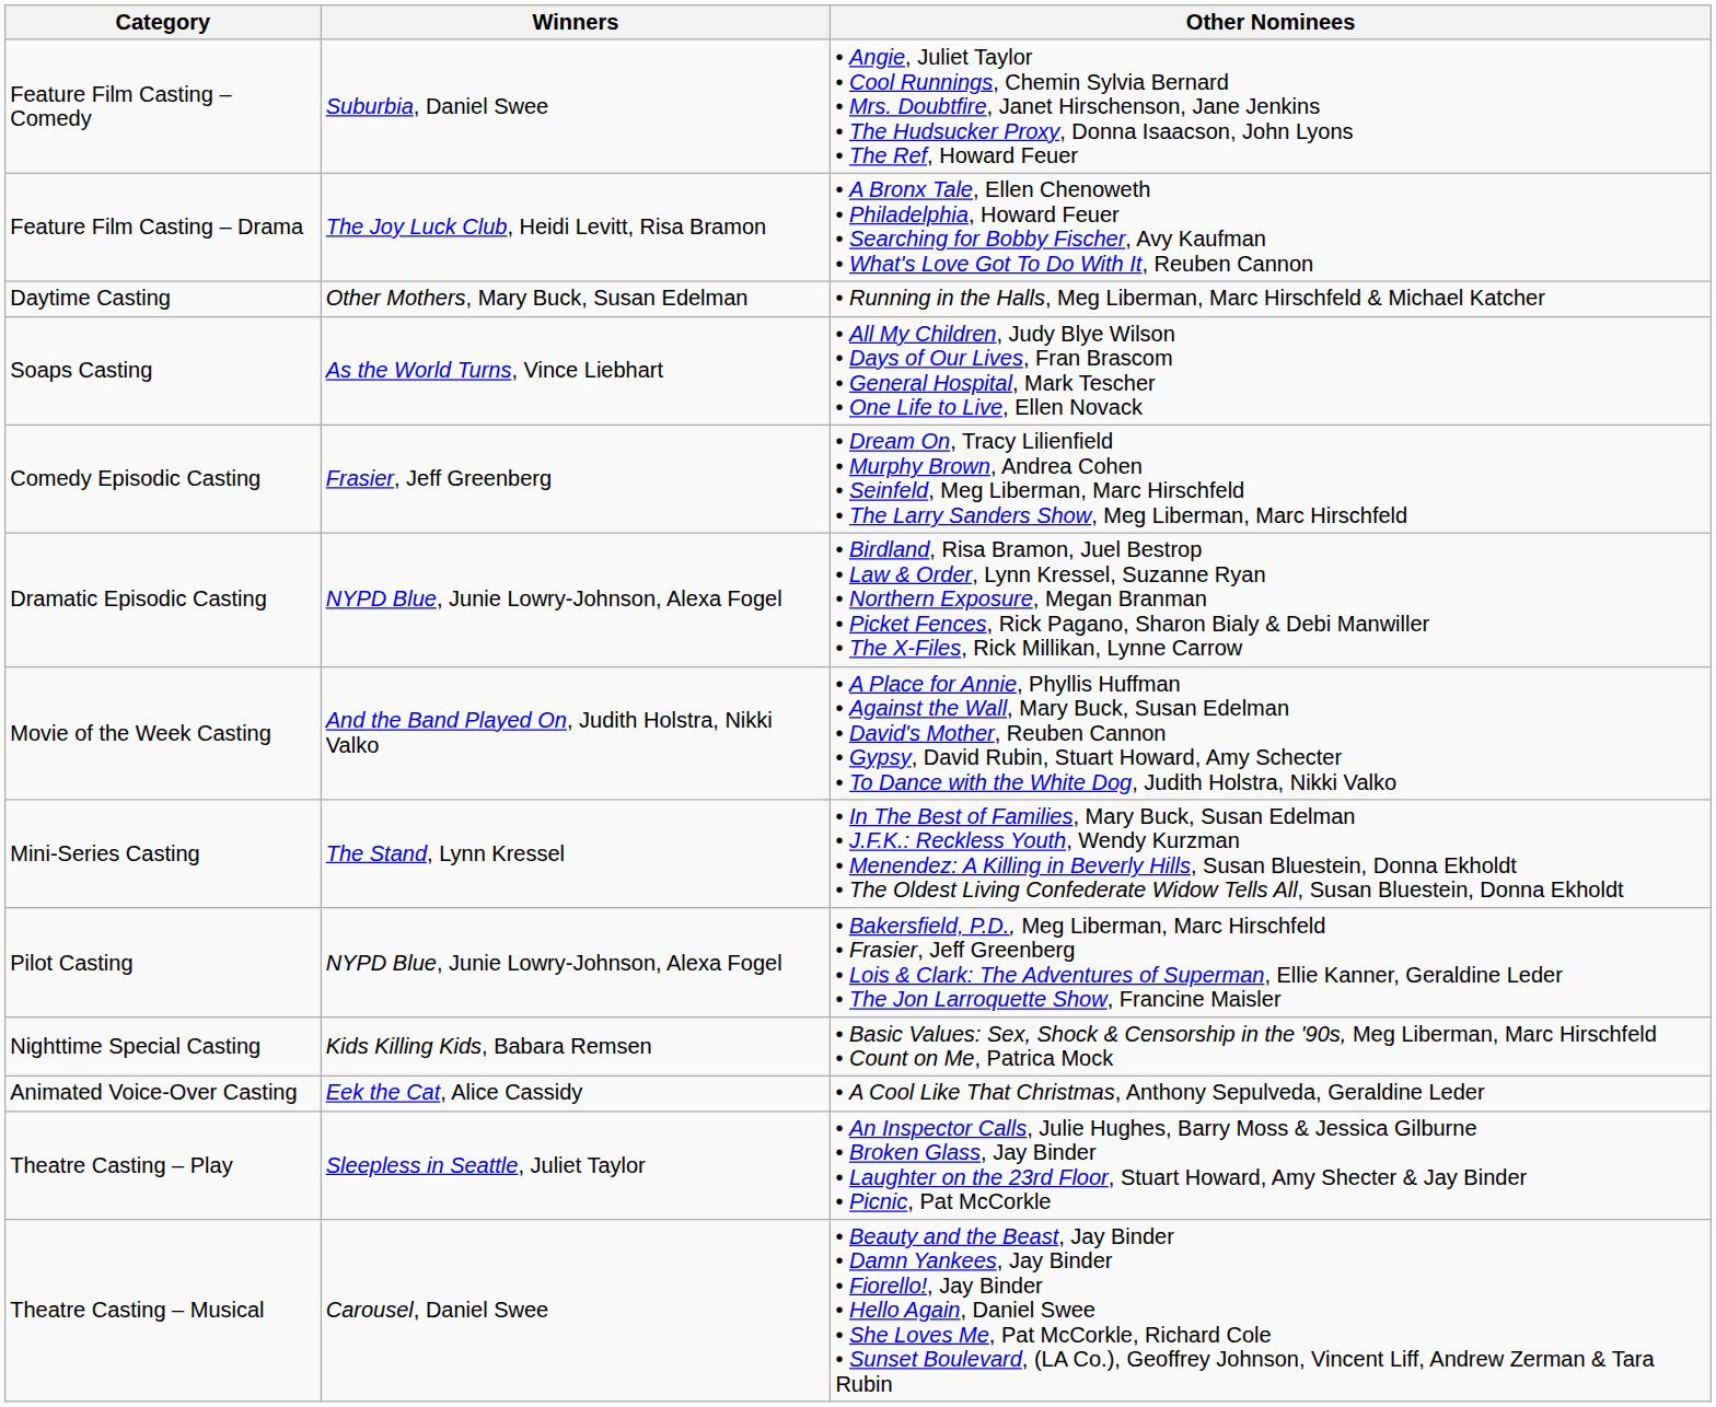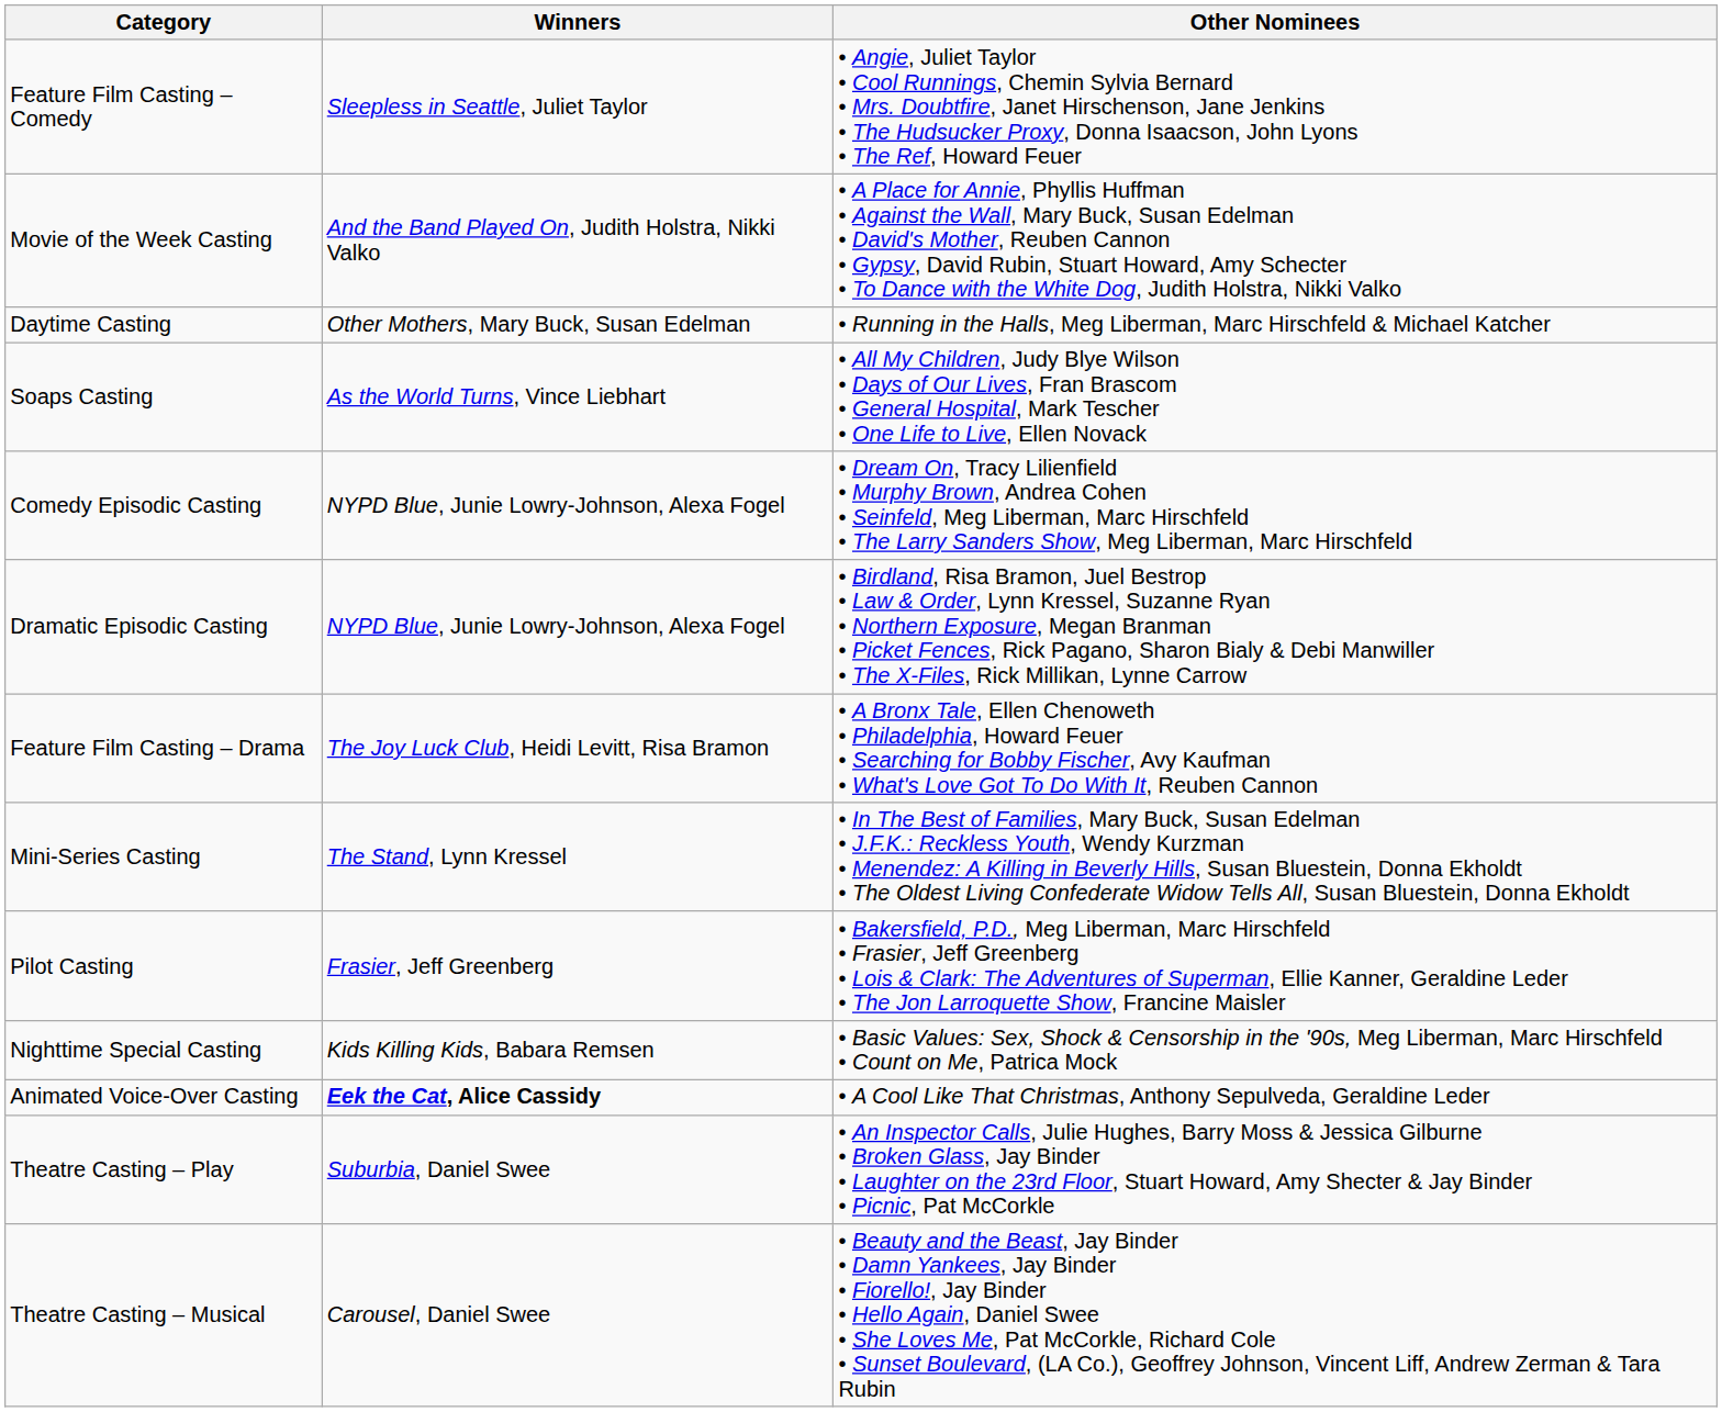 <table class="wikitable">
 <tr>
 <th>Category</th>
 <th>Winners</th>
 <th>Other Nominees</th>
 </tr>
 <tr>
 <td>Feature Film Casting – Comedy</td>
-<td><em><a href='#'>Suburbia</a></em>, Daniel Swee</td>
+<td><em><a href='#'>Sleepless in Seattle</a></em>, Juliet Taylor</td>
 <td>• <em><a href='#'>Angie</a></em>, Juliet Taylor<br>• <em><a href='#'>Cool Runnings</a></em>, Chemin Sylvia Bernard<br>• <em><a href='#'>Mrs. Doubtfire</a></em>, Janet Hirschenson, Jane Jenkins<br>• <em><a href='#'>The Hudsucker Proxy</a></em>, Donna Isaacson, John Lyons<br>• <em><a href='#'>The Ref</a></em>, Howard Feuer</td>
 </tr>
 <tr>
-<td>Feature Film Casting – Drama</td>
-<td><em><a href='#'>The Joy Luck Club</a></em>, Heidi Levitt, Risa Bramon</td>
-<td>• <em><a href='#'>A Bronx Tale</a></em>, Ellen Chenoweth<br>• <em><a href='#'>Philadelphia</a></em>, Howard Feuer<br>• <em><a href='#'>Searching for Bobby Fischer</a></em>, Avy Kaufman<br>• <em><a href='#'>What's Love Got To Do With It</a></em>, Reuben Cannon</td>
+<td>Movie of the Week Casting</td>
+<td><em><a href='#'>And the Band Played On</a></em>, Judith Holstra, Nikki Valko</td>
+<td>• <em><a href='#'>A Place for Annie</a></em>, Phyllis Huffman<br>• <em><a href='#'>Against the Wall</a></em>, Mary Buck, Susan Edelman<br>• <em><a href='#'>David's Mother</a></em>, Reuben Cannon<br>• <em><a href='#'>Gypsy</a></em>, David Rubin, Stuart Howard, Amy Schecter<br>• <em><a href='#'>To Dance with the White Dog</a></em>, Judith Holstra, Nikki Valko</td>
 </tr>
 <tr>
 <td>Daytime Casting</td>
 <td><em>Other Mothers</em>, Mary Buck, Susan Edelman</td>
 <td>• <em>Running in the Halls</em>, Meg Liberman, Marc Hirschfeld & Michael Katcher</td>
 </tr>
 <tr>
 <td>Soaps Casting</td>
 <td><em><a href='#'>As the World Turns</a></em>, Vince Liebhart</td>
 <td>• <em><a href='#'>All My Children</a></em>, Judy Blye Wilson<br>• <em><a href='#'>Days of Our Lives</a></em>, Fran Brascom<br>• <em><a href='#'>General Hospital</a></em>, Mark Tescher<br>• <em><a href='#'>One Life to Live</a></em>, Ellen Novack</td>
 </tr>
 <tr>
 <td>Comedy Episodic Casting</td>
-<td><em><a href='#'>Frasier</a></em>, Jeff Greenberg</td>
+<td><em>NYPD Blue</em>, Junie Lowry-Johnson, Alexa Fogel</td>
 <td>• <em><a href='#'>Dream On</a></em>, Tracy Lilienfield<br>• <em><a href='#'>Murphy Brown</a></em>, Andrea Cohen<br>• <em><a href='#'>Seinfeld</a></em>, Meg Liberman, Marc Hirschfeld<br>• <em><a href='#'>The Larry Sanders Show</a></em>, Meg Liberman, Marc Hirschfeld</td>
 </tr>
 <tr>
 <td>Dramatic Episodic Casting</td>
 <td><em><a href='#'>NYPD Blue</a></em>, Junie Lowry-Johnson, Alexa Fogel</td>
 <td>• <em><a href='#'>Birdland</a></em>, Risa Bramon, Juel Bestrop<br>• <em><a href='#'>Law & Order</a></em>, Lynn Kressel, Suzanne Ryan<br>• <em><a href='#'>Northern Exposure</a></em>, Megan Branman<br>• <em><a href='#'>Picket Fences</a></em>, Rick Pagano, Sharon Bialy & Debi Manwiller<br>• <em><a href='#'>The X-Files</a></em>, Rick Millikan, Lynne Carrow</td>
 </tr>
 <tr>
-<td>Movie of the Week Casting</td>
-<td><em><a href='#'>And the Band Played On</a></em>, Judith Holstra, Nikki Valko</td>
-<td>• <em><a href='#'>A Place for Annie</a></em>, Phyllis Huffman<br>• <em><a href='#'>Against the Wall</a></em>, Mary Buck, Susan Edelman<br>• <em><a href='#'>David's Mother</a></em>, Reuben Cannon<br>• <em><a href='#'>Gypsy</a></em>, David Rubin, Stuart Howard, Amy Schecter<br>• <em><a href='#'>To Dance with the White Dog</a></em>, Judith Holstra, Nikki Valko</td>
+<td>Feature Film Casting – Drama</td>
+<td><em><a href='#'>The Joy Luck Club</a></em>, Heidi Levitt, Risa Bramon</td>
+<td>• <em><a href='#'>A Bronx Tale</a></em>, Ellen Chenoweth<br>• <em><a href='#'>Philadelphia</a></em>, Howard Feuer<br>• <em><a href='#'>Searching for Bobby Fischer</a></em>, Avy Kaufman<br>• <em><a href='#'>What's Love Got To Do With It</a></em>, Reuben Cannon</td>
 </tr>
 <tr>
 <td>Mini-Series Casting</td>
 <td><em><a href='#'>The Stand</a></em>, Lynn Kressel</td>
 <td>• <em><a href='#'>In The Best of Families</a></em>, Mary Buck, Susan Edelman<br>• <em><a href='#'>J.F.K.: Reckless Youth</a></em>, Wendy Kurzman<br>• <em><a href='#'>Menendez: A Killing in Beverly Hills</a></em>, Susan Bluestein, Donna Ekholdt<br>• <em>The Oldest Living Confederate Widow Tells All</em>, Susan Bluestein, Donna Ekholdt</td>
 </tr>
 <tr>
 <td>Pilot Casting</td>
-<td><em>NYPD Blue</em>, Junie Lowry-Johnson, Alexa Fogel</td>
+<td><em><a href='#'>Frasier</a></em>, Jeff Greenberg</td>
 <td>• <em><a href='#'>Bakersfield, P.D.</a>,</em> Meg Liberman, Marc Hirschfeld<br>• <em>Frasier</em>, Jeff Greenberg<br>• <em><a href='#'>Lois & Clark: The Adventures of Superman</a></em>, Ellie Kanner, Geraldine Leder<br>• <em><a href='#'>The Jon Larroquette Show</a></em>, Francine Maisler</td>
 </tr>
 <tr>
 <td>Nighttime Special Casting</td>
 <td><em>Kids Killing Kids</em>, Babara Remsen</td>
 <td>• <em>Basic Values: Sex, Shock & Censorship in the '90s,</em> Meg Liberman, Marc Hirschfeld<br>• <em>Count on Me</em>, Patrica Mock</td>
 </tr>
 <tr>
 <td>Animated Voice-Over Casting</td>
-<td><em><a href='#'>Eek the Cat</a></em>, Alice Cassidy</td>
+<td><strong><em><a href='#'>Eek the Cat</a></em>, Alice Cassidy</strong></td>
 <td>• <em>A Cool Like That Christmas</em>, Anthony Sepulveda, Geraldine Leder</td>
 </tr>
 <tr>
 <td>Theatre Casting – Play</td>
-<td><em><a href='#'>Sleepless in Seattle</a></em>, Juliet Taylor</td>
+<td><em><a href='#'>Suburbia</a></em>, Daniel Swee</td>
 <td>• <em><a href='#'>An Inspector Calls</a></em>, Julie Hughes, Barry Moss & Jessica Gilburne<br>• <em><a href='#'>Broken Glass</a></em>, Jay Binder<br>• <em><a href='#'>Laughter on the 23rd Floor</a></em>, Stuart Howard, Amy Shecter & Jay Binder<br>• <em><a href='#'>Picnic</a></em>, Pat McCorkle</td>
 </tr>
 <tr>
 <td>Theatre Casting – Musical</td>
 <td><em>Carousel</em>, Daniel Swee</td>
 <td>• <em><a href='#'>Beauty and the Beast</a></em>, Jay Binder<br>• <em><a href='#'>Damn Yankees</a></em>, Jay Binder<br>• <em><a href='#'>Fiorello!</a></em>, Jay Binder<br>• <em><a href='#'>Hello Again</a></em>, Daniel Swee<br>• <em><a href='#'>She Loves Me</a></em>, Pat McCorkle, Richard Cole<br>• <em><a href='#'>Sunset Boulevard</a></em>, (LA Co.), Geoffrey Johnson, Vincent Liff, Andrew Zerman & Tara Rubin</td>
 </tr>
 </table>
